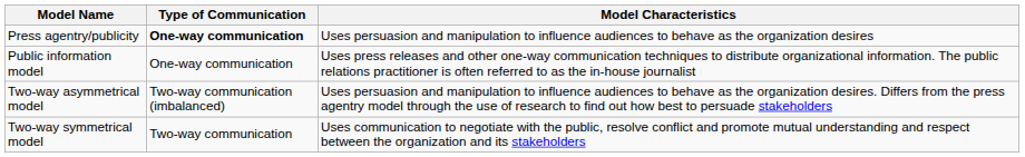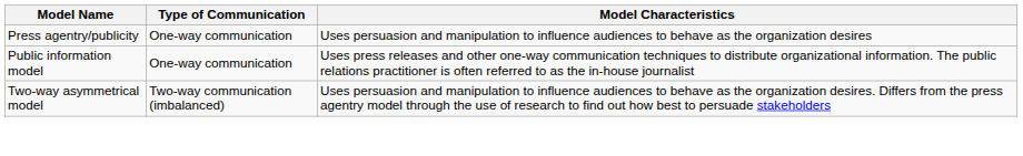 <table class="wikitable">
 <tr>
 <th>Model Name</th>
 <th>Type of Communication</th>
 <th>Model Characteristics</th>
 </tr>
 <tr>
 <td>Press agentry/publicity</td>
-<td><strong>One-way communication</strong></td>
+<td>One-way communication</td>
 <td>Uses persuasion and manipulation to influence audiences to behave as the organization desires</td>
 </tr>
 <tr>
 <td>Public information model</td>
 <td>One-way communication</td>
 <td>Uses press releases and other one-way communication techniques to distribute organizational information. The public relations practitioner is often referred to as the in-house journalist</td>
 </tr>
 <tr>
 <td>Two-way asymmetrical model</td>
 <td>Two-way communication (imbalanced)</td>
 <td>Uses persuasion and manipulation to influence audiences to behave as the organization desires. Differs from the press agentry model through the use of research to find out how best to persuade <a href='#'>stakeholders</a></td>
 </tr>
-<tr>
-<td>Two-way symmetrical model</td>
-<td>Two-way communication</td>
-<td>Uses communication to negotiate with the public, resolve conflict and promote mutual understanding and respect between the organization and its <a href='#'>stakeholders</a></td>
-</tr>
 </table>
